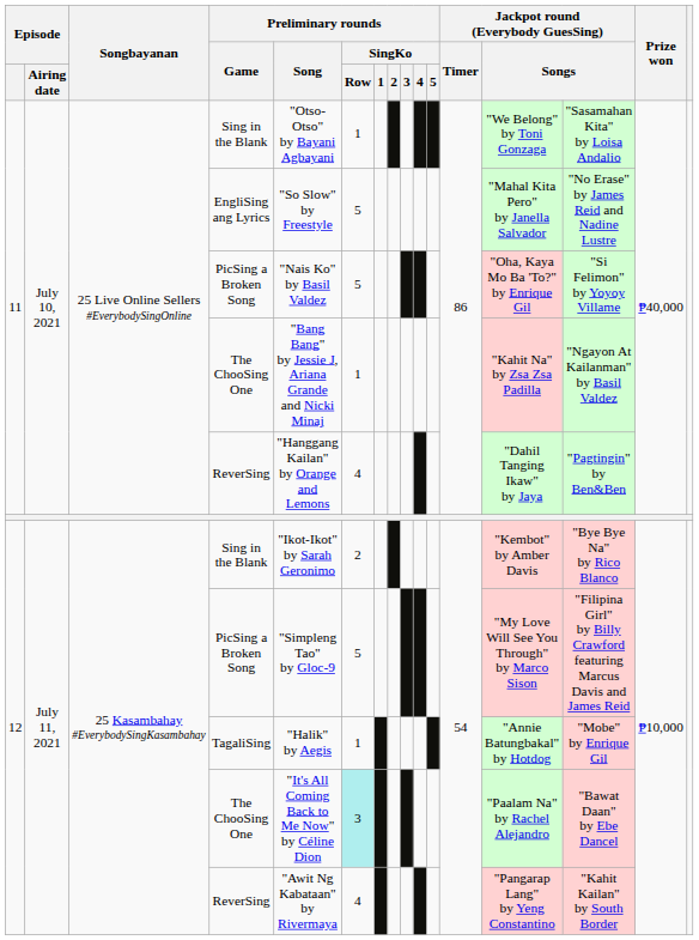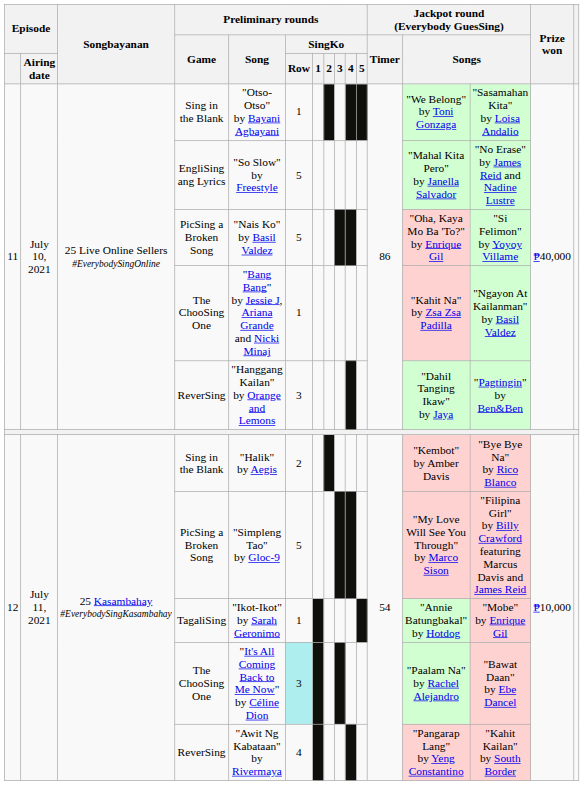 <table class="wikitable mw-collapsible mw-collapsed" style="text-align:center; width:100%">
 <tr>
 <th colspan=2 rowspan=2>Episode</th>
 <th rowspan=3>Songbayanan</th>
 <th colspan=8>Preliminary rounds</th>
 <th colspan=3>Jackpot round<br>(Everybody GuesSing)</th>
 <th rowspan=3>Prize won</th>
 <th rowspan=3></th>
 </tr>
 <tr>
 <th rowspan=2>Game</th>
 <th rowspan=2>Song</th>
 <th colspan=6>SingKo</th>
 <th rowspan=2>Timer</th>
 <th colspan=2 rowspan=2>Songs</th>
 </tr>
 <tr>
 <th></th>
 <th>Airing date</th>
 <th>Row</th>
 <th>1</th>
 <th>2</th>
 <th>3</th>
 <th>4</th>
 <th>5</th>
 </tr>
 <tr>
 <td rowspan=5>11</td>
 <td rowspan=5>July 10, 2021</td>
 <td rowspan=5>25 Live Online Sellers<br><em><small>#EverybodySingOnline</small></em></td>
 <td>Sing in the Blank</td>
 <td>"Otso-Otso"<br>by <a href='#'>Bayani Agbayani</a></td>
 <td>1</td>
 <td></td>
 <td bgcolor=FFB></td>
 <td></td>
 <td bgcolor=FFB></td>
 <td bgcolor=FFB></td>
 <td rowspan=5>86 </td>
 <td bgcolor=D2FFD2>"We Belong"<br>by <a href='#'>Toni Gonzaga</a></td>
 <td bgcolor=D2FFD2>"Sasamahan Kita"<br>by <a href='#'>Loisa Andalio</a></td>
 <td rowspan=5><a href='#'>₱</a>40,000</td>
 <td rowspan=5><br></td>
 </tr>
 <tr>
 <td>EngliSing ang Lyrics</td>
 <td>"So Slow"<br>by <a href='#'>Freestyle</a></td>
 <td>5</td>
 <td></td>
 <td></td>
 <td></td>
 <td></td>
 <td></td>
 <td bgcolor=D2FFD2>"Mahal Kita Pero"<br>by <a href='#'>Janella Salvador</a></td>
 <td bgcolor=D2FFD2>"No Erase"<br>by <a href='#'>James Reid</a> and <a href='#'>Nadine Lustre</a></td>
 </tr>
 <tr>
 <td>PicSing a Broken Song</td>
 <td>"Nais Ko"<br>by <a href='#'>Basil Valdez</a></td>
 <td>5</td>
 <td></td>
 <td></td>
 <td bgcolor=FFB></td>
 <td bgcolor=FFB></td>
 <td></td>
 <td bgcolor=FFD2D2>"Oha, Kaya Mo Ba 'To?"<br>by <a href='#'>Enrique Gil</a></td>
 <td bgcolor=D2FFD2>"Si Felimon"<br>by <a href='#'>Yoyoy Villame</a></td>
 </tr>
 <tr>
 <td>The ChooSing One</td>
 <td>"<a href='#'>Bang Bang</a>"<br>by <a href='#'>Jessie J</a>, <a href='#'>Ariana Grande</a><br>and <a href='#'>Nicki Minaj</a></td>
 <td>1</td>
 <td></td>
 <td></td>
 <td></td>
 <td></td>
 <td></td>
 <td bgcolor=FFD2D2>"Kahit Na"<br>by <a href='#'>Zsa Zsa Padilla</a></td>
 <td bgcolor=D2FFD2>"Ngayon At Kailanman"<br>by <a href='#'>Basil Valdez</a></td>
 </tr>
 <tr>
 <td>ReverSing</td>
 <td>"Hanggang Kailan"<br>by <a href='#'>Orange and Lemons</a></td>
-<td>4</td>
+<td>3</td>
 <td></td>
 <td></td>
 <td></td>
 <td bgcolor=FFB></td>
 <td></td>
 <td bgcolor=D2FFD2>"Dahil Tanging Ikaw"<br>by <a href='#'>Jaya</a></td>
 <td bgcolor=D2FFD2>"<a href='#'>Pagtingin</a>"<br>by <a href='#'>Ben&Ben</a></td>
 </tr>
 <tr>
 <th colspan=16 bgcolor=555></th>
 </tr>
 <tr>
 <td rowspan=5>12</td>
 <td rowspan=5>July 11, 2021</td>
 <td rowspan=5>25 <a href='#'>Kasambahay</a><br><em><small>#EverybodySingKasambahay</small></em></td>
 <td>Sing in the Blank</td>
-<td>"Ikot-Ikot"<br>by <a href='#'>Sarah Geronimo</a></td>
+<td>"Halik"<br>by <a href='#'>Aegis</a></td>
 <td>2</td>
 <td></td>
 <td bgcolor=FFB></td>
 <td></td>
 <td></td>
 <td></td>
 <td rowspan=5>54 </td>
 <td bgcolor=FFD2D2>"Kembot"<br>by Amber Davis</td>
 <td bgcolor=FFD2D2>"Bye Bye Na"<br>by <a href='#'>Rico Blanco</a></td>
 <td rowspan=5><a href='#'>₱</a>10,000</td>
 <td rowspan=5><br></td>
 </tr>
 <tr>
 <td>PicSing a Broken Song</td>
 <td>"Simpleng Tao"<br>by <a href='#'>Gloc-9</a></td>
 <td>5</td>
 <td></td>
 <td></td>
 <td bgcolor=FFB></td>
 <td bgcolor=FFB></td>
 <td></td>
 <td bgcolor=FFD2D2>"My Love Will See You Through"<br>by <a href='#'>Marco Sison</a></td>
 <td bgcolor=FFD2D2>"Filipina Girl"<br>by <a href='#'>Billy Crawford</a> featuring<br>Marcus Davis and <a href='#'>James Reid</a></td>
 </tr>
 <tr>
 <td>TagaliSing</td>
-<td>"Halik"<br>by <a href='#'>Aegis</a></td>
+<td>"Ikot-Ikot"<br>by <a href='#'>Sarah Geronimo</a></td>
 <td>1</td>
 <td bgcolor=FFB></td>
 <td></td>
 <td></td>
 <td></td>
 <td bgcolor=FFB></td>
 <td bgcolor=D2FFD2>"Annie Batungbakal"<br>by <a href='#'>Hotdog</a></td>
 <td bgcolor=FFD2D2>"Mobe"<br>by <a href='#'>Enrique Gil</a></td>
 </tr>
 <tr>
 <td>The ChooSing One</td>
 <td>"<a href='#'>It's All Coming Back to Me Now</a>"<br>by <a href='#'>Céline Dion</a></td>
 <td style="background: paleturquoise;">3</td>
 <td bgcolor=FFB></td>
 <td></td>
 <td bgcolor=FFB></td>
 <td></td>
 <td></td>
 <td bgcolor=D2FFD2>"Paalam Na"<br>by <a href='#'>Rachel Alejandro</a></td>
 <td bgcolor=FFD2D2>"Bawat Daan"<br>by <a href='#'>Ebe Dancel</a></td>
 </tr>
 <tr>
 <td>ReverSing</td>
 <td>"Awit Ng Kabataan"<br>by <a href='#'>Rivermaya</a></td>
 <td>4</td>
 <td bgcolor=FFB></td>
 <td></td>
 <td></td>
 <td bgcolor=FFB></td>
 <td></td>
 <td bgcolor=FFD2D2>"Pangarap Lang"<br>by <a href='#'>Yeng Constantino</a></td>
 <td bgcolor=FFD2D2>"Kahit Kailan"<br>by <a href='#'>South Border</a></td>
 </tr>
 </table>
